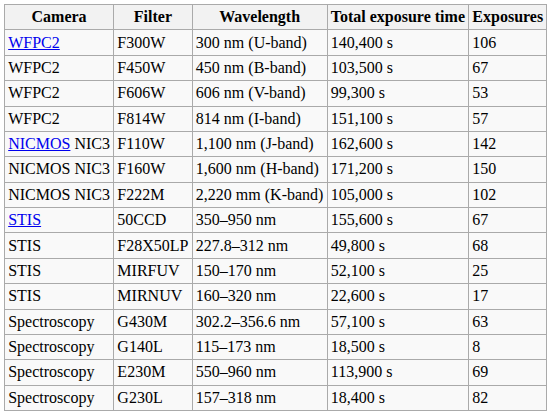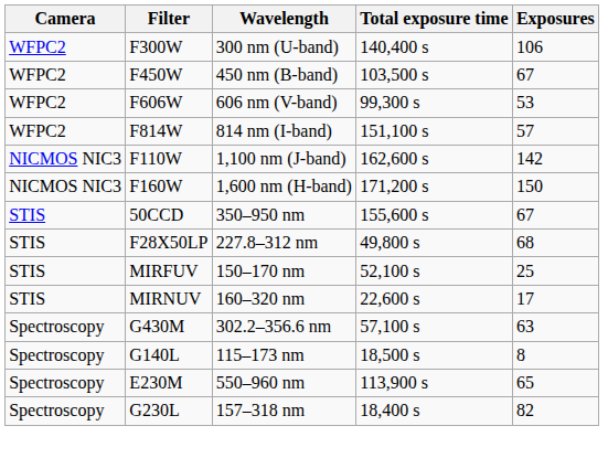 <table class="wikitable">
 <tr>
 <th>Camera</th>
 <th>Filter</th>
 <th>Wavelength</th>
 <th>Total exposure time</th>
 <th>Exposures</th>
 </tr>
 <tr>
 <td><a href='#'>WFPC2</a></td>
 <td>F300W</td>
 <td>300 nm (U-band)</td>
 <td>140,400 s</td>
 <td>106</td>
 </tr>
 <tr>
 <td>WFPC2</td>
 <td>F450W</td>
 <td>450 nm (B-band)</td>
 <td>103,500 s</td>
 <td>67</td>
 </tr>
 <tr>
 <td>WFPC2</td>
 <td>F606W</td>
 <td>606 nm (V-band)</td>
 <td>99,300 s</td>
 <td>53</td>
 </tr>
 <tr>
 <td>WFPC2</td>
 <td>F814W</td>
 <td>814 nm (I-band)</td>
 <td>151,100 s</td>
 <td>57</td>
 </tr>
 <tr>
 <td><a href='#'>NICMOS</a> NIC3</td>
 <td>F110W</td>
 <td>1,100 nm (J-band)</td>
 <td>162,600 s</td>
 <td>142</td>
 </tr>
 <tr>
 <td>NICMOS NIC3</td>
 <td>F160W</td>
 <td>1,600 nm (H-band)</td>
 <td>171,200 s</td>
 <td>150</td>
 </tr>
 <tr>
-<td>NICMOS NIC3</td>
-<td>F222M</td>
-<td>2,220 mm (K-band)</td>
-<td>105,000 s</td>
-<td>102</td>
-</tr>
-<tr>
 <td><a href='#'>STIS</a></td>
 <td>50CCD</td>
 <td>350–950 nm</td>
 <td>155,600 s</td>
 <td>67</td>
 </tr>
 <tr>
 <td>STIS</td>
 <td>F28X50LP</td>
 <td>227.8–312 nm</td>
 <td>49,800 s</td>
 <td>68</td>
 </tr>
 <tr>
 <td>STIS</td>
 <td>MIRFUV</td>
 <td>150–170 nm</td>
 <td>52,100 s</td>
 <td>25</td>
 </tr>
 <tr>
 <td>STIS</td>
 <td>MIRNUV</td>
 <td>160–320 nm</td>
 <td>22,600 s</td>
 <td>17</td>
 </tr>
 <tr>
 <td>Spectroscopy</td>
 <td>G430M</td>
 <td>302.2–356.6 nm</td>
 <td>57,100 s</td>
 <td>63</td>
 </tr>
 <tr>
 <td>Spectroscopy</td>
 <td>G140L</td>
 <td>115–173 nm</td>
 <td>18,500 s</td>
 <td>8</td>
 </tr>
 <tr>
 <td>Spectroscopy</td>
 <td>E230M</td>
 <td>550–960 nm</td>
 <td>113,900 s</td>
-<td>69</td>
+<td>65</td>
 </tr>
 <tr>
 <td>Spectroscopy</td>
 <td>G230L</td>
 <td>157–318 nm</td>
 <td>18,400 s</td>
 <td>82</td>
 </tr>
 </table>
